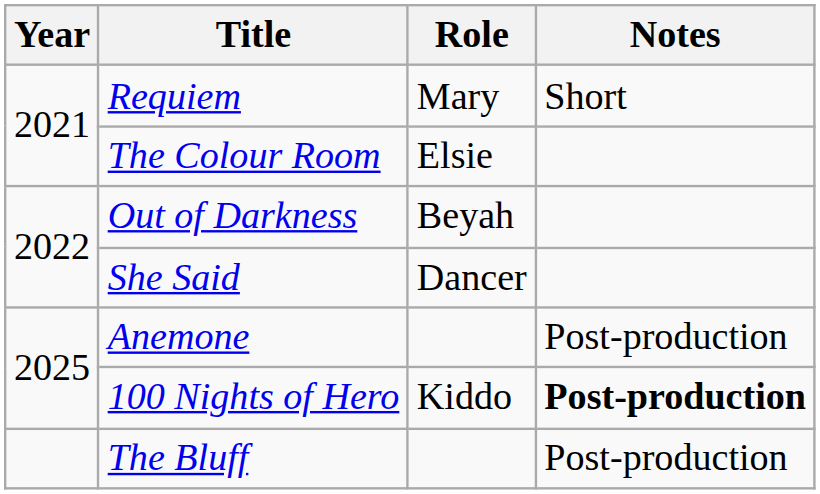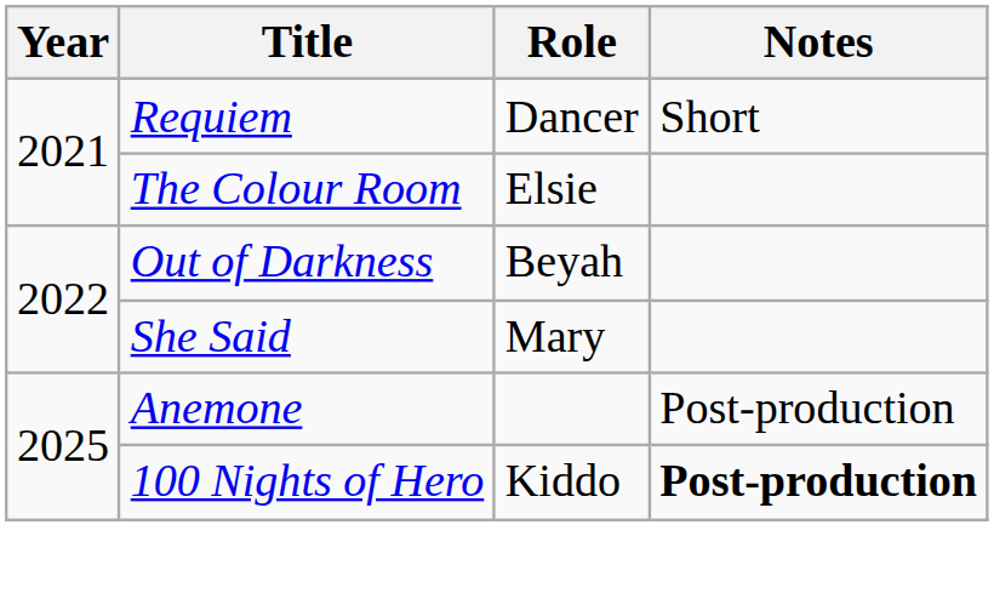 <table class="wikitable sortable">
 <tr>
 <th>Year</th>
 <th>Title</th>
 <th>Role</th>
 <th class="unsortable">Notes</th>
 </tr>
 <tr>
 <td rowspan="2">2021</td>
 <td><em><a href='#'>Requiem</a></em></td>
-<td>Mary</td>
+<td>Dancer</td>
 <td>Short</td>
 </tr>
 <tr>
 <td><em><a href='#'>The Colour Room</a></em></td>
 <td>Elsie</td>
 <td></td>
 </tr>
 <tr>
 <td rowspan="2">2022</td>
 <td><em><a href='#'>Out of Darkness</a></em></td>
 <td>Beyah</td>
 <td></td>
 </tr>
 <tr>
 <td><em><a href='#'>She Said</a></em></td>
-<td>Dancer</td>
+<td>Mary</td>
 <td></td>
 </tr>
 <tr>
 <td rowspan="2">2025</td>
 <td><em><a href='#'>Anemone</a></em></td>
 <td></td>
 <td>Post-production</td>
 </tr>
 <tr>
 <td><em><a href='#'>100 Nights of Hero</a></em></td>
 <td>Kiddo</td>
 <td><strong>Post-production</strong></td>
 </tr>
-<tr>
-<td></td>
-<td><em><a href='#'>The Bluff</a></em></td>
-<td></td>
-<td>Post-production</td>
-</tr>
 </table>
